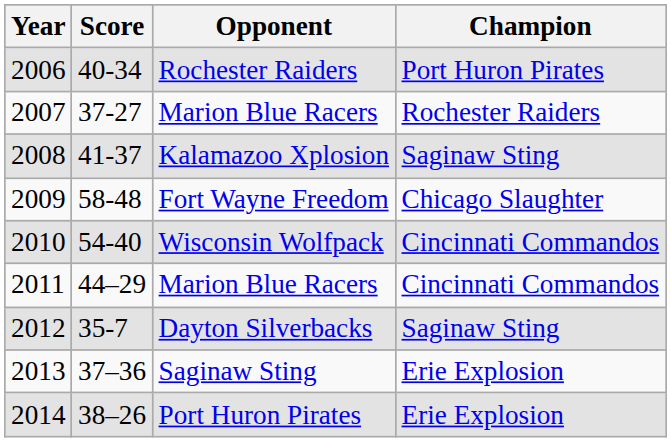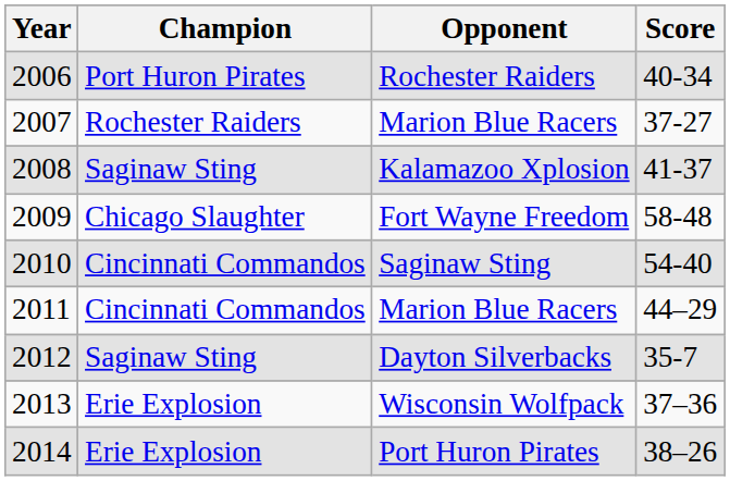 <table class="wikitable">
 <tr>
 <th>Year</th>
+<th>Champion</th>
+<th>Opponent</th>
 <th>Score</th>
-<th>Opponent</th>
-<th>Champion</th>
 </tr>
 <tr style="background: #e3e3e3;">
 <td>2006</td>
+<td><a href='#'>Port Huron Pirates</a></td>
+<td><a href='#'>Rochester Raiders</a></td>
 <td>40-34</td>
-<td><a href='#'>Rochester Raiders</a></td>
-<td><a href='#'>Port Huron Pirates</a></td>
 </tr>
 <tr>
 <td>2007</td>
+<td><a href='#'>Rochester Raiders</a></td>
+<td><a href='#'>Marion Blue Racers</a></td>
 <td>37-27</td>
-<td><a href='#'>Marion Blue Racers</a></td>
-<td><a href='#'>Rochester Raiders</a></td>
 </tr>
 <tr style="background: #e3e3e3;">
 <td>2008</td>
+<td><a href='#'>Saginaw Sting</a></td>
+<td><a href='#'>Kalamazoo Xplosion</a></td>
 <td>41-37</td>
-<td><a href='#'>Kalamazoo Xplosion</a></td>
-<td><a href='#'>Saginaw Sting</a></td>
 </tr>
 <tr>
 <td>2009</td>
+<td><a href='#'>Chicago Slaughter</a></td>
+<td><a href='#'>Fort Wayne Freedom</a></td>
 <td>58-48</td>
-<td><a href='#'>Fort Wayne Freedom</a></td>
-<td><a href='#'>Chicago Slaughter</a></td>
 </tr>
 <tr style="background: #e3e3e3;">
 <td>2010</td>
+<td><a href='#'>Cincinnati Commandos</a></td>
+<td><a href='#'>Saginaw Sting</a></td>
 <td>54-40</td>
-<td><a href='#'>Wisconsin Wolfpack</a></td>
-<td><a href='#'>Cincinnati Commandos</a></td>
 </tr>
 <tr>
 <td>2011</td>
+<td><a href='#'>Cincinnati Commandos</a></td>
+<td><a href='#'>Marion Blue Racers</a></td>
 <td>44–29</td>
-<td><a href='#'>Marion Blue Racers</a></td>
-<td><a href='#'>Cincinnati Commandos</a></td>
 </tr>
 <tr style="background: #e3e3e3;">
 <td>2012</td>
+<td><a href='#'>Saginaw Sting</a></td>
+<td><a href='#'>Dayton Silverbacks</a></td>
 <td>35-7</td>
-<td><a href='#'>Dayton Silverbacks</a></td>
-<td><a href='#'>Saginaw Sting</a></td>
 </tr>
 <tr>
 <td>2013</td>
+<td><a href='#'>Erie Explosion</a></td>
+<td><a href='#'>Wisconsin Wolfpack</a></td>
 <td>37–36</td>
-<td><a href='#'>Saginaw Sting</a></td>
-<td><a href='#'>Erie Explosion</a></td>
 </tr>
 <tr style="background: #e3e3e3;">
 <td>2014</td>
+<td><a href='#'>Erie Explosion</a></td>
+<td><a href='#'>Port Huron Pirates</a></td>
 <td>38–26</td>
-<td><a href='#'>Port Huron Pirates</a></td>
-<td><a href='#'>Erie Explosion</a></td>
 </tr>
 </table>
